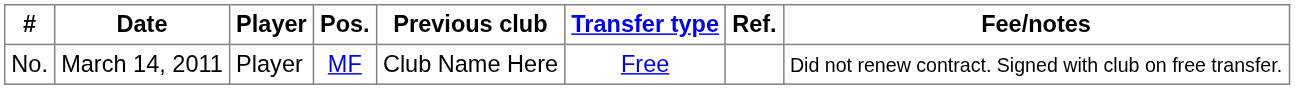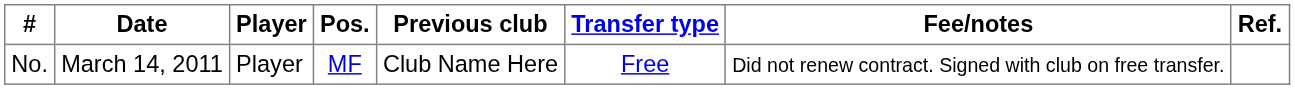 <table class="toccolours" border="1" cellpadding="4" cellspacing="0" style="text-align:center; border-collapse: collapse; margin:0;">
 <tr>
 <th width=20>#</th>
 <th>Date</th>
 <th>Player</th>
 <th width=25>Pos.</th>
 <th>Previous club</th>
 <th><a href='#'>Transfer type</a></th>
+<th>Fee/notes</th>
 <th width=20>Ref.</th>
-<th>Fee/notes</th>
 </tr>
 <tr>
 <td>No.</td>
 <td>March 14, 2011</td>
 <td align=left> Player</td>
 <td><a href='#'>MF</a></td>
 <td align=left> Club Name Here</td>
 <td><a href='#'>Free</a></td>
+<td><small>Did not renew contract. Signed with club on free transfer.</small></td>
 <td></td>
-<td><small>Did not renew contract. Signed with club on free transfer.</small></td>
 </tr>
 </table>
